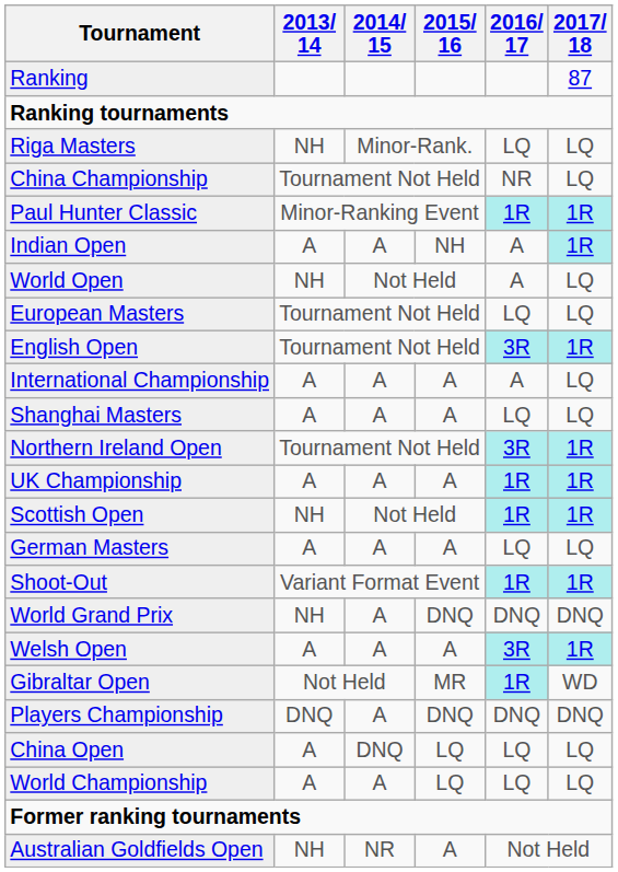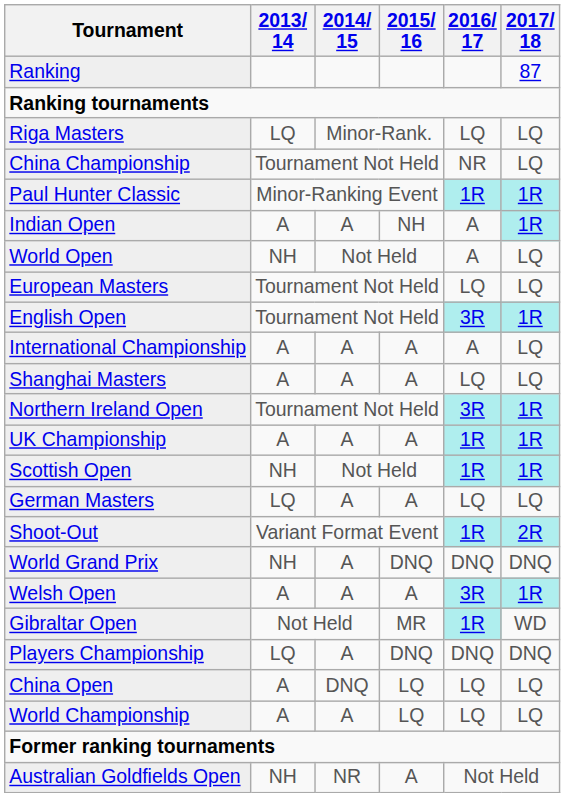 <table class="wikitable" style="font-size:85%;">
 <tr>
 <th>Tournament</th>
 <th><a href='#'>2013/<br>14</a></th>
 <th><a href='#'>2014/<br>15</a></th>
 <th><a href='#'>2015/<br>16</a></th>
 <th><a href='#'>2016/<br>17</a></th>
 <th><a href='#'>2017/<br>18</a></th>
 </tr>
 <tr>
 <td style="background:#EFEFEF;"><a href='#'>Ranking</a></td>
 <td align="center"></td>
 <td align="center"></td>
 <td align="center"></td>
 <td align="center"></td>
 <td align="center"><a href='#'>87</a></td>
 </tr>
 <tr>
 <td colspan="20"><strong>Ranking tournaments</strong></td>
 </tr>
 <tr>
 <td style="background:#EFEFEF;"><a href='#'>Riga Masters</a></td>
-<td align="center" style="color:#555555;">NH</td>
+<td align="center" style="color:#555555;">LQ</td>
 <td colspan="2" align="center" style="color:#555555;">Minor-Rank.</td>
 <td align="center" style="color:#555555;">LQ</td>
 <td align="center" style="color:#555555;">LQ</td>
 </tr>
 <tr>
 <td style="background:#EFEFEF;"><a href='#'>China Championship</a></td>
 <td colspan="3" align="center" style="color:#555555;">Tournament Not Held</td>
 <td align="center" style="color:#555555;">NR</td>
 <td align="center" style="color:#555555;">LQ</td>
 </tr>
 <tr>
 <td style="background:#EFEFEF;"><a href='#'>Paul Hunter Classic</a></td>
 <td colspan="3" align="center" style="color:#555555;">Minor-Ranking Event</td>
 <td align="center" style="background:#afeeee;"><a href='#'>1R</a></td>
 <td align="center" style="background:#afeeee;"><a href='#'>1R</a></td>
 </tr>
 <tr>
 <td style="background:#EFEFEF;"><a href='#'>Indian Open</a></td>
 <td align="center" style="color:#555555;">A</td>
 <td align="center" style="color:#555555;">A</td>
 <td align="center" style="color:#555555;">NH</td>
 <td align="center" style="color:#555555;">A</td>
 <td align="center" style="background:#afeeee;"><a href='#'>1R</a></td>
 </tr>
 <tr>
 <td style="background:#EFEFEF;"><a href='#'>World Open</a></td>
 <td align="center" style="color:#555555;">NH</td>
 <td colspan="2" align="center" style="color:#555555;">Not Held</td>
 <td align="center" style="color:#555555;">A</td>
 <td align="center" style="color:#555555;">LQ</td>
 </tr>
 <tr>
 <td style="background:#EFEFEF;"><a href='#'>European Masters</a></td>
 <td colspan="3" align="center" style="color:#555555;">Tournament Not Held</td>
 <td align="center" style="color:#555555;">LQ</td>
 <td align="center" style="color:#555555;">LQ</td>
 </tr>
 <tr>
 <td style="background:#EFEFEF;"><a href='#'>English Open</a></td>
 <td colspan="3" align="center" style="color:#555555;">Tournament Not Held</td>
 <td style="text-align:center; background:#afeeee;"><a href='#'>3R</a></td>
 <td style="text-align:center; background:#afeeee;"><a href='#'>1R</a></td>
 </tr>
 <tr>
 <td style="background:#EFEFEF;"><a href='#'>International Championship</a></td>
 <td align="center" style="color:#555555;">A</td>
 <td align="center" style="color:#555555;">A</td>
 <td align="center" style="color:#555555;">A</td>
 <td align="center" style="color:#555555;">A</td>
 <td align="center" style="color:#555555;">LQ</td>
 </tr>
 <tr>
 <td style="background:#EFEFEF;"><a href='#'>Shanghai Masters</a></td>
 <td align="center" style="color:#555555;">A</td>
 <td align="center" style="color:#555555;">A</td>
 <td align="center" style="color:#555555;">A</td>
 <td align="center" style="color:#555555;">LQ</td>
 <td align="center" style="color:#555555;">LQ</td>
 </tr>
 <tr>
 <td style="background:#EFEFEF;"><a href='#'>Northern Ireland Open</a></td>
 <td colspan="3" align="center" style="color:#555555;">Tournament Not Held</td>
 <td style="text-align:center; background:#afeeee;"><a href='#'>3R</a></td>
 <td style="text-align:center; background:#afeeee;"><a href='#'>1R</a></td>
 </tr>
 <tr>
 <td style="background:#EFEFEF;"><a href='#'>UK Championship</a></td>
 <td align="center" style="color:#555555;">A</td>
 <td align="center" style="color:#555555;">A</td>
 <td align="center" style="color:#555555;">A</td>
 <td align="center" style="background:#afeeee;"><a href='#'>1R</a></td>
 <td align="center" style="background:#afeeee;"><a href='#'>1R</a></td>
 </tr>
 <tr>
 <td style="background:#EFEFEF;"><a href='#'>Scottish Open</a></td>
 <td align="center" style="color:#555555;">NH</td>
 <td colspan="2" align="center" style="color:#555555;">Not Held</td>
 <td style="text-align:center; background:#afeeee;"><a href='#'>1R</a></td>
 <td style="text-align:center; background:#afeeee;"><a href='#'>1R</a></td>
 </tr>
 <tr>
 <td style="background:#EFEFEF;"><a href='#'>German Masters</a></td>
-<td align="center" style="color:#555555;">A</td>
+<td align="center" style="color:#555555;">LQ</td>
 <td align="center" style="color:#555555;">A</td>
 <td align="center" style="color:#555555;">A</td>
 <td align="center" style="color:#555555;">LQ</td>
 <td align="center" style="color:#555555;">LQ</td>
 </tr>
 <tr>
 <td style="background:#EFEFEF;"><a href='#'>Shoot-Out</a></td>
 <td colspan="3" align="center" style="color:#555555;">Variant Format Event</td>
 <td align="center" style="background:#afeeee;"><a href='#'>1R</a></td>
-<td align="center" style="background:#afeeee;"><a href='#'>1R</a></td>
+<td align="center" style="background:#afeeee;"><a href='#'>2R</a></td>
 </tr>
 <tr>
 <td style="background:#EFEFEF;"><a href='#'>World Grand Prix</a></td>
 <td align="center" style="color:#555555;">NH</td>
 <td style="text-align:center; color:#555555;">A</td>
 <td align="center" style="color:#555555;">DNQ</td>
 <td align="center" style="color:#555555;">DNQ</td>
 <td align="center" style="color:#555555;">DNQ</td>
 </tr>
 <tr>
 <td style="background:#EFEFEF;"><a href='#'>Welsh Open</a></td>
 <td align="center" style="color:#555555;">A</td>
 <td align="center" style="color:#555555;">A</td>
 <td align="center" style="color:#555555;">A</td>
 <td align="center" style="background:#afeeee;"><a href='#'>3R</a></td>
 <td align="center" style="background:#afeeee;"><a href='#'>1R</a></td>
 </tr>
 <tr>
 <td style="background:#EFEFEF;"><a href='#'>Gibraltar Open</a></td>
 <td colspan="2" align="center" style="color:#555555;">Not Held</td>
 <td align="center" style="color:#555555;">MR</td>
 <td align="center" style="background:#afeeee;"><a href='#'>1R</a></td>
 <td align="center" style="color:#555555;">WD</td>
 </tr>
 <tr>
 <td style="background:#EFEFEF;"><a href='#'>Players Championship</a></td>
-<td align="center" style="color:#555555;">DNQ</td>
+<td style="text-align:center; color:#555555;">LQ</td>
 <td align="center" style="color:#555555;">A</td>
 <td align="center" style="color:#555555;">DNQ</td>
 <td align="center" style="color:#555555;">DNQ</td>
 <td align="center" style="color:#555555;">DNQ</td>
 </tr>
 <tr>
 <td style="background:#EFEFEF;"><a href='#'>China Open</a></td>
 <td align="center" style="color:#555555;">A</td>
 <td align="center" style="color:#555555;">DNQ</td>
 <td align="center" style="color:#555555;">LQ</td>
 <td style="text-align:center; color:#555555;">LQ</td>
 <td style="text-align:center; color:#555555;">LQ</td>
 </tr>
 <tr>
 <td style="background:#EFEFEF;"><a href='#'>World Championship</a></td>
 <td align="center" style="color:#555555;">A</td>
 <td align="center" style="color:#555555;">A</td>
 <td align="center" style="color:#555555;">LQ</td>
 <td align="center" style="color:#555555;">LQ</td>
 <td align="center" style="color:#555555;">LQ<br></td>
 </tr>
 <tr>
 <td colspan="20"><strong>Former ranking tournaments</strong></td>
 </tr>
 <tr>
 <td style="background:#EFEFEF;"><a href='#'>Australian Goldfields Open</a></td>
 <td align="center" style="color:#555555;">NH</td>
 <td align="center" style="color:#555555;">NR</td>
 <td style="text-align:center; color:#555555;">A</td>
 <td colspan="2" align="center" style="color:#555555;">Not Held</td>
 </tr>
 </table>
